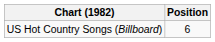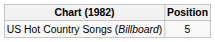 <table class="wikitable">
 <tr>
 <th>Chart (1982)</th>
 <th>Position</th>
 </tr>
 <tr>
 <td>US Hot Country Songs (<em>Billboard</em>)</td>
-<td align="center">6</td>
+<td align="center">5</td>
 </tr>
 </table>
